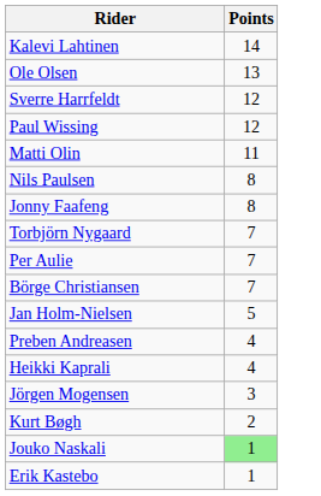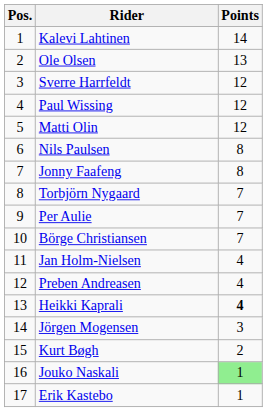 <table class=wikitable>
 <tr>
+<th width=25px>Pos.</th>
 <th width=200px>Rider</th>
 <th width=40px>Points</th>
 </tr>
 <tr align=center >
+<td>1</td>
 <td align=left> <a href='#'>Kalevi Lahtinen</a></td>
 <td>14</td>
 </tr>
 <tr align=center >
+<td>2</td>
 <td align=left> <a href='#'>Ole Olsen</a></td>
 <td>13</td>
 </tr>
 <tr align=center >
+<td>3</td>
 <td align=left> <a href='#'>Sverre Harrfeldt</a></td>
 <td>12</td>
 </tr>
 <tr align=center >
+<td>4</td>
 <td align=left> <a href='#'>Paul Wissing</a></td>
 <td>12</td>
 </tr>
 <tr align=center >
+<td>5</td>
 <td align=left> <a href='#'>Matti Olin</a></td>
-<td>11</td>
+<td>12</td>
 </tr>
 <tr align=center >
+<td>6</td>
 <td align=left> <a href='#'>Nils Paulsen</a></td>
 <td>8</td>
 </tr>
 <tr align=center >
+<td>7</td>
 <td align=left> <a href='#'>Jonny Faafeng</a></td>
 <td>8</td>
 </tr>
 <tr align=center>
+<td>8</td>
 <td align=left> <a href='#'>Torbjörn Nygaard</a></td>
 <td>7</td>
 </tr>
 <tr align=center>
+<td>9</td>
 <td align=left> <a href='#'>Per Aulie</a></td>
 <td>7</td>
 </tr>
 <tr align=center>
+<td>10</td>
 <td align=left> <a href='#'>Börge Christiansen</a></td>
 <td>7</td>
 </tr>
 <tr align=center>
+<td>11</td>
 <td align=left> <a href='#'>Jan Holm-Nielsen</a></td>
-<td>5</td>
+<td>4</td>
 </tr>
 <tr align=center>
+<td>12</td>
 <td align=left> <a href='#'>Preben Andreasen</a></td>
 <td>4</td>
 </tr>
 <tr align=center>
+<td>13</td>
 <td align=left> <a href='#'>Heikki Kaprali</a></td>
-<td>4</td>
+<td><strong>4</strong></td>
 </tr>
 <tr align=center>
+<td>14</td>
 <td align=left> <a href='#'>Jörgen Mogensen</a></td>
 <td>3</td>
 </tr>
 <tr align=center>
+<td>15</td>
 <td align=left> <a href='#'>Kurt Bøgh</a></td>
 <td>2</td>
 </tr>
 <tr align=center>
+<td>16</td>
 <td align=left> <a href='#'>Jouko Naskali</a></td>
 <td style="background: lightgreen;">1</td>
 </tr>
 <tr align=center>
+<td>17</td>
 <td align=left> <a href='#'>Erik Kastebo</a></td>
 <td>1</td>
 </tr>
 </table>
